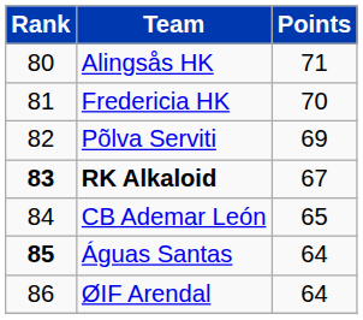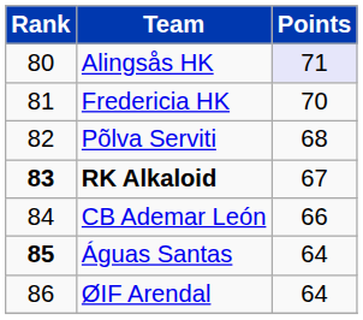 <table class="wikitable" style="text-align: center">
 <tr>
 <th style="color:#FFFFFF; background:#0038af">Rank</th>
 <th style="color:#FFFFFF; background:#0038af">Team</th>
 <th style="color:#FFFFFF; background:#0038af">Points</th>
 </tr>
 <tr>
 <td>80</td>
 <td align=left> <a href='#'>Alingsås HK</a></td>
-<td>71</td>
+<td style="background: lavender;">71</td>
 </tr>
 <tr>
 <td>81</td>
 <td align=left> <a href='#'>Fredericia HK</a></td>
 <td>70</td>
 </tr>
 <tr>
 <td>82</td>
 <td align=left> <a href='#'>Põlva Serviti</a></td>
-<td>69</td>
+<td>68</td>
 </tr>
 <tr>
 <td><strong>83</strong></td>
 <td align=left> <strong>RK Alkaloid</strong></td>
 <td>67</td>
 </tr>
 <tr>
 <td>84</td>
 <td align=left> <a href='#'>CB Ademar León</a></td>
-<td>65</td>
+<td>66</td>
 </tr>
 <tr>
 <td><strong>85</strong></td>
 <td align=left> <a href='#'>Águas Santas</a></td>
 <td>64</td>
 </tr>
 <tr>
 <td>86</td>
 <td align=left> <a href='#'>ØIF Arendal</a></td>
 <td>64</td>
 </tr>
 <tr>
 </tr>
 </table>
